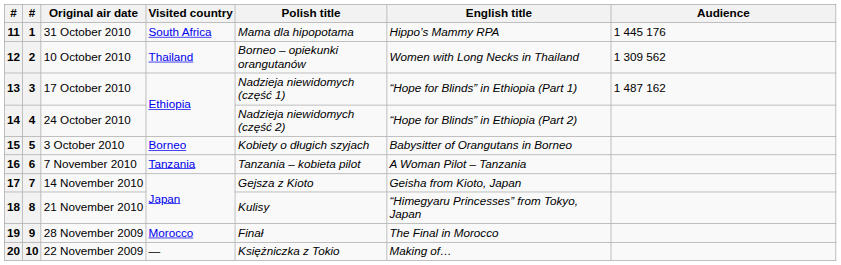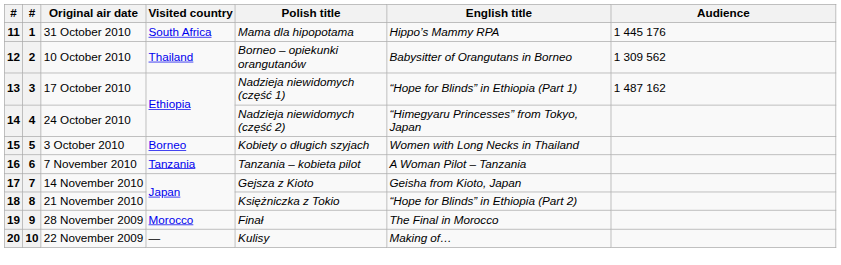 <table class="wikitable" border="1">
 <tr>
 <th>#</th>
 <th>#</th>
 <th>Original air date</th>
 <th>Visited country</th>
 <th width="200px">Polish title</th>
 <th width="300px">English title</th>
 <th width="300px">Audience</th>
 </tr>
 <tr>
 <th>11</th>
 <th>1</th>
 <td>31 October 2010</td>
 <td><a href='#'>South Africa</a></td>
 <td><em>Mama dla hipopotama</em></td>
 <td><em>Hippo’s Mammy RPA</em></td>
 <td>1 445 176</td>
 </tr>
 <tr>
 <th>12</th>
 <th>2</th>
 <td>10 October 2010</td>
 <td><a href='#'>Thailand</a></td>
 <td><em>Borneo – opiekunki orangutanów</em></td>
-<td><em>Women with Long Necks in Thailand</em></td>
+<td><em>Babysitter of Orangutans in Borneo</em></td>
 <td>1 309 562</td>
 </tr>
 <tr>
 <th>13</th>
 <th>3</th>
 <td>17 October 2010</td>
 <td rowspan="2"><a href='#'>Ethiopia</a></td>
 <td><em>Nadzieja niewidomych (część 1)</em></td>
 <td><em>“Hope for Blinds” in Ethiopia (Part 1)</em></td>
 <td>1 487 162</td>
 </tr>
 <tr>
 <th>14</th>
 <th>4</th>
 <td>24 October 2010</td>
 <td><em>Nadzieja niewidomych (część 2)</em></td>
-<td><em>“Hope for Blinds” in Ethiopia (Part 2)</em></td>
+<td><em>“Himegyaru Princesses” from Tokyo, Japan</em></td>
 <td></td>
 </tr>
 <tr>
 <th>15</th>
 <th>5</th>
 <td>3 October 2010</td>
 <td><a href='#'>Borneo</a></td>
 <td><em>Kobiety o długich szyjach</em></td>
-<td><em>Babysitter of Orangutans in Borneo</em></td>
+<td><em>Women with Long Necks in Thailand</em></td>
 <td></td>
 </tr>
 <tr>
 <th>16</th>
 <th>6</th>
 <td>7 November 2010</td>
 <td><a href='#'>Tanzania</a></td>
 <td><em>Tanzania – kobieta pilot</em></td>
 <td><em>A Woman Pilot – Tanzania</em></td>
 <td></td>
 </tr>
 <tr>
 <th>17</th>
 <th>7</th>
 <td>14 November 2010</td>
 <td rowspan="2"><a href='#'>Japan</a></td>
 <td><em>Gejsza z Kioto</em></td>
 <td><em>Geisha from Kioto, Japan</em></td>
 <td></td>
 </tr>
 <tr>
 <th>18</th>
 <th>8</th>
 <td>21 November 2010</td>
-<td><em>Kulisy</em></td>
-<td><em>“Himegyaru Princesses” from Tokyo, Japan</em></td>
+<td><em>Księżniczka z Tokio</em></td>
+<td><em>“Hope for Blinds” in Ethiopia (Part 2)</em></td>
 <td></td>
 </tr>
 <tr>
 <th>19</th>
 <th>9</th>
 <td>28 November 2009</td>
 <td><a href='#'>Morocco</a></td>
 <td><em>Finał</em></td>
 <td><em>The Final in Morocco</em></td>
 <td></td>
 </tr>
 <tr>
 <th>20</th>
 <th>10</th>
 <td>22 November 2009</td>
 <td>—</td>
-<td><em>Księżniczka z Tokio</em></td>
+<td><em>Kulisy</em></td>
 <td><em>Making of…</em></td>
 <td></td>
 </tr>
 </table>
